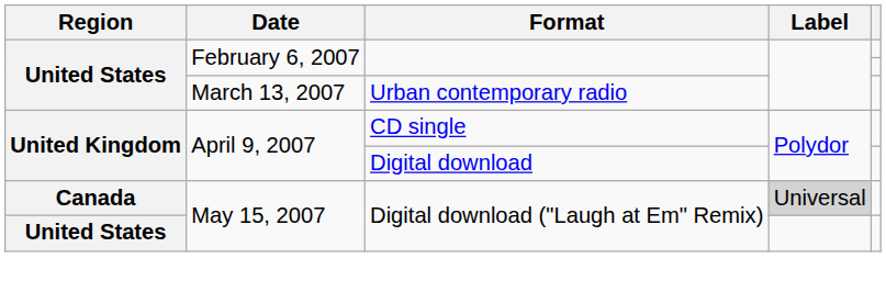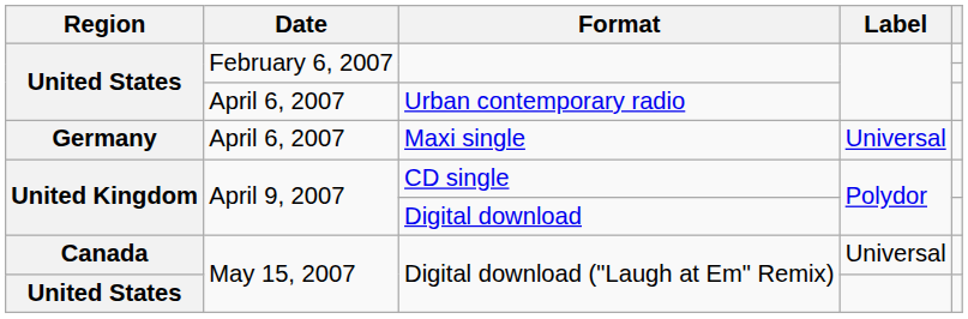 <table class="wikitable plainrowheaders">
 <tr>
 <th scope="col">Region</th>
 <th scope="col">Date</th>
 <th scope="col">Format</th>
 <th scope="col">Label</th>
 <th scope="col"></th>
 </tr>
 <tr>
 <th rowspan="3" scope="row">United States</th>
 <td rowspan="2">February 6, 2007</td>
 <td rowspan="2"></td>
 <td rowspan="3"></td>
 <td></td>
 </tr>
 <tr>
 <td></td>
 </tr>
 <tr>
-<td>March 13, 2007</td>
+<td>April 6, 2007</td>
 <td><a href='#'>Urban contemporary radio</a></td>
+<td></td>
+</tr>
+<tr>
+<th scope="row">Germany</th>
+<td>April 6, 2007</td>
+<td><a href='#'>Maxi single</a></td>
+<td><a href='#'>Universal</a></td>
 <td></td>
 </tr>
 <tr>
 <th scope="row" rowspan="2">United Kingdom</th>
 <td rowspan="2">April 9, 2007</td>
 <td><a href='#'>CD single</a></td>
 <td rowspan="2"><a href='#'>Polydor</a></td>
 <td></td>
 </tr>
 <tr>
 <td><a href='#'>Digital download</a></td>
 <td></td>
 </tr>
 <tr>
 <th scope="row">Canada</th>
 <td rowspan="2">May 15, 2007</td>
 <td rowspan="2">Digital download ("Laugh at Em" Remix)</td>
-<td style="background: lightgrey;">Universal</td>
+<td>Universal</td>
 <td></td>
 </tr>
 <tr>
 <th scope="row">United States</th>
 <td></td>
 <td></td>
 </tr>
 </table>
